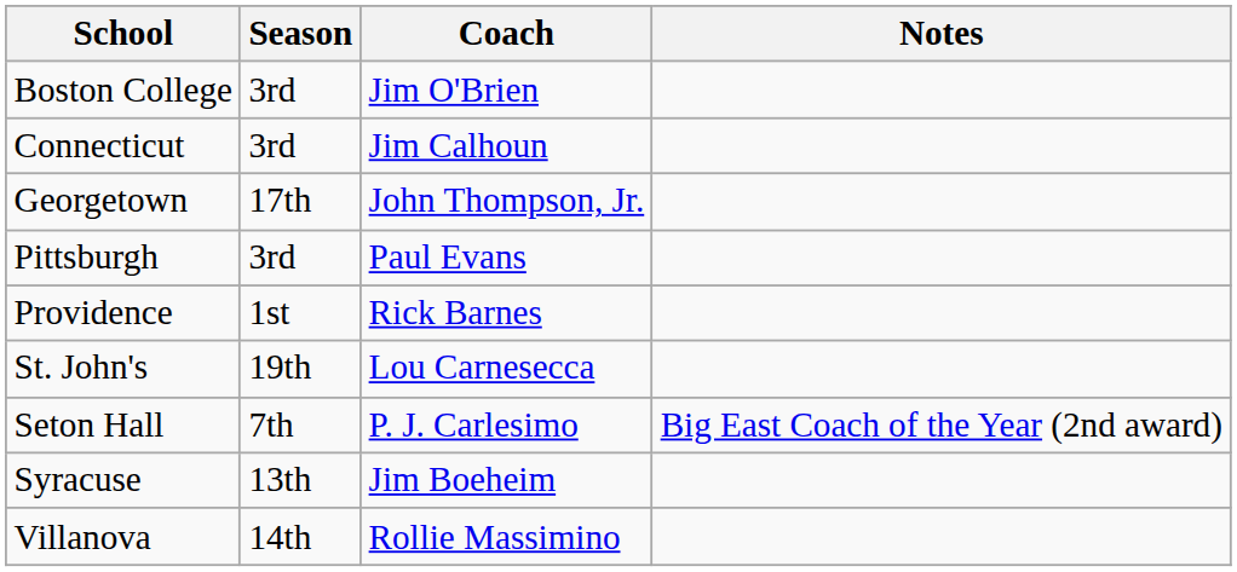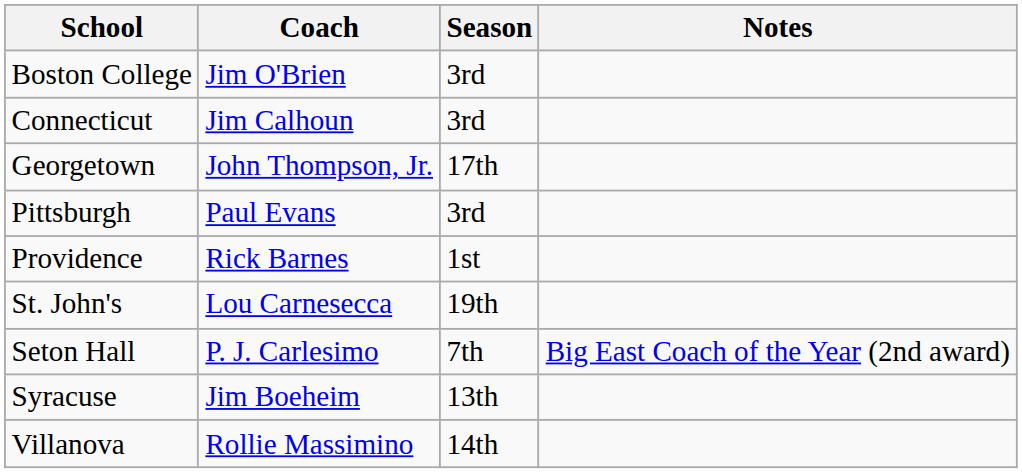 <table class="wikitable">
 <tr>
 <th>School</th>
+<th>Coach</th>
 <th>Season</th>
-<th>Coach</th>
 <th>Notes</th>
 </tr>
 <tr>
 <td>Boston College</td>
+<td><a href='#'>Jim O'Brien</a></td>
 <td>3rd</td>
-<td><a href='#'>Jim O'Brien</a></td>
 <td></td>
 </tr>
 <tr>
 <td>Connecticut</td>
+<td><a href='#'>Jim Calhoun</a></td>
 <td>3rd</td>
-<td><a href='#'>Jim Calhoun</a></td>
 <td></td>
 </tr>
 <tr>
 <td>Georgetown</td>
+<td><a href='#'>John Thompson, Jr.</a></td>
 <td>17th</td>
-<td><a href='#'>John Thompson, Jr.</a></td>
 <td></td>
 </tr>
 <tr>
 <td>Pittsburgh</td>
+<td><a href='#'>Paul Evans</a></td>
 <td>3rd</td>
-<td><a href='#'>Paul Evans</a></td>
 <td></td>
 </tr>
 <tr>
 <td>Providence</td>
+<td><a href='#'>Rick Barnes</a></td>
 <td>1st</td>
-<td><a href='#'>Rick Barnes</a></td>
 <td></td>
 </tr>
 <tr>
 <td>St. John's</td>
+<td><a href='#'>Lou Carnesecca</a></td>
 <td>19th</td>
-<td><a href='#'>Lou Carnesecca</a></td>
 <td></td>
 </tr>
 <tr>
 <td>Seton Hall</td>
+<td><a href='#'>P. J. Carlesimo</a></td>
 <td>7th</td>
-<td><a href='#'>P. J. Carlesimo</a></td>
 <td><a href='#'>Big East Coach of the Year</a> (2nd award)</td>
 </tr>
 <tr>
 <td>Syracuse</td>
+<td><a href='#'>Jim Boeheim</a></td>
 <td>13th</td>
-<td><a href='#'>Jim Boeheim</a></td>
 <td></td>
 </tr>
 <tr>
 <td>Villanova</td>
+<td><a href='#'>Rollie Massimino</a></td>
 <td>14th</td>
-<td><a href='#'>Rollie Massimino</a></td>
 <td></td>
 </tr>
 </table>
